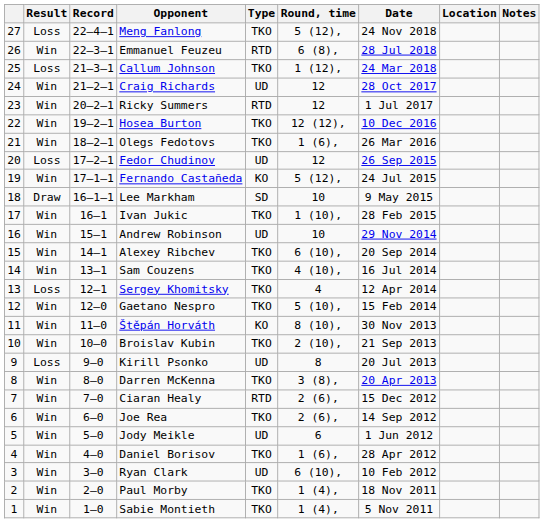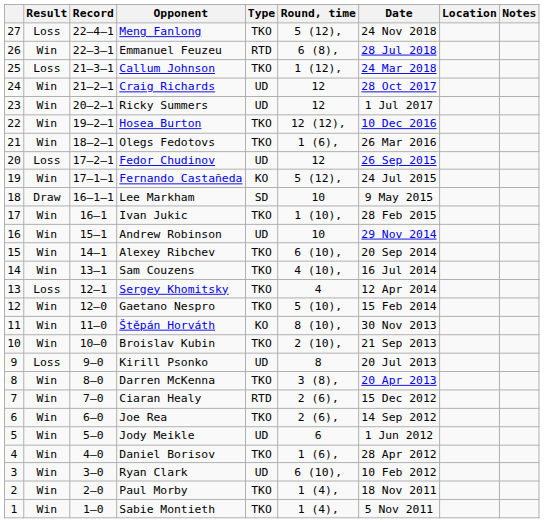 <table class="wikitable" style="text-align:center; font-size:95%">
 <tr>
 <th></th>
 <th>Result</th>
 <th>Record</th>
 <th>Opponent</th>
 <th>Type</th>
 <th>Round, time</th>
 <th>Date</th>
 <th>Location</th>
 <th>Notes</th>
 </tr>
 <tr>
 <td>27</td>
 <td>Loss</td>
 <td>22–4–1</td>
 <td style="text-align:left;"><a href='#'>Meng Fanlong</a></td>
 <td>TKO</td>
 <td>5 (12), </td>
 <td>24 Nov 2018</td>
 <td style="text-align:left;"></td>
 <td style="text-align:left;"></td>
 </tr>
 <tr>
 <td>26</td>
 <td>Win</td>
 <td>22–3–1</td>
 <td style="text-align:left;">Emmanuel Feuzeu</td>
 <td>RTD</td>
 <td>6 (8), </td>
 <td><a href='#'>28 Jul 2018</a></td>
 <td style="text-align:left;"></td>
 <td></td>
 </tr>
 <tr>
 <td>25</td>
 <td>Loss</td>
 <td>21–3–1</td>
 <td style="text-align:left;"><a href='#'>Callum Johnson</a></td>
 <td>TKO</td>
 <td>1 (12), </td>
 <td><a href='#'>24 Mar 2018</a></td>
 <td style="text-align:left;"></td>
 <td style="text-align:left;"></td>
 </tr>
 <tr>
 <td>24</td>
 <td>Win</td>
 <td>21–2–1</td>
 <td style="text-align:left;"><a href='#'>Craig Richards</a></td>
 <td>UD</td>
 <td>12</td>
 <td><a href='#'>28 Oct 2017</a></td>
 <td style="text-align:left;"></td>
 <td style="text-align:left;"></td>
 </tr>
 <tr>
 <td>23</td>
 <td>Win</td>
 <td>20–2–1</td>
 <td style="text-align:left;">Ricky Summers</td>
-<td>RTD</td>
+<td>UD</td>
 <td>12</td>
 <td>1 Jul 2017</td>
 <td style="text-align:left;"></td>
 <td style="text-align:left;"></td>
 </tr>
 <tr>
 <td>22</td>
 <td>Win</td>
 <td>19–2–1</td>
 <td style="text-align:left;"><a href='#'>Hosea Burton</a></td>
 <td>TKO</td>
 <td>12 (12), </td>
 <td><a href='#'>10 Dec 2016</a></td>
 <td style="text-align:left;"></td>
 <td style="text-align:left;"></td>
 </tr>
 <tr>
 <td>21</td>
 <td>Win</td>
 <td>18–2–1</td>
 <td style="text-align:left;">Olegs Fedotovs</td>
 <td>TKO</td>
 <td>1 (6), </td>
 <td>26 Mar 2016</td>
 <td style="text-align:left;"></td>
 <td></td>
 </tr>
 <tr>
 <td>20</td>
 <td>Loss</td>
 <td>17–2–1</td>
 <td style="text-align:left;"><a href='#'>Fedor Chudinov</a></td>
 <td>UD</td>
 <td>12</td>
 <td><a href='#'>26 Sep 2015</a></td>
 <td style="text-align:left;"></td>
 <td style="text-align:left;"></td>
 </tr>
 <tr>
 <td>19</td>
 <td>Win</td>
 <td>17–1–1</td>
 <td style="text-align:left;"><a href='#'>Fernando Castañeda</a></td>
 <td>KO</td>
 <td>5 (12), </td>
 <td>24 Jul 2015</td>
 <td style="text-align:left;"></td>
 <td style="text-align:left;"></td>
 </tr>
 <tr>
 <td>18</td>
 <td>Draw</td>
 <td>16–1–1</td>
 <td style="text-align:left;">Lee Markham</td>
 <td>SD</td>
 <td>10</td>
 <td>9 May 2015</td>
 <td style="text-align:left;"></td>
 <td style="text-align:left;"></td>
 </tr>
 <tr>
 <td>17</td>
 <td>Win</td>
 <td>16–1</td>
 <td style="text-align:left;">Ivan Jukic</td>
 <td>TKO</td>
 <td>1 (10), </td>
 <td>28 Feb 2015</td>
 <td style="text-align:left;"></td>
 <td style="text-align:left;"></td>
 </tr>
 <tr>
 <td>16</td>
 <td>Win</td>
 <td>15–1</td>
 <td style="text-align:left;">Andrew Robinson</td>
 <td>UD</td>
 <td>10</td>
 <td><a href='#'>29 Nov 2014</a></td>
 <td style="text-align:left;"></td>
 <td style="text-align:left;"></td>
 </tr>
 <tr>
 <td>15</td>
 <td>Win</td>
 <td>14–1</td>
 <td style="text-align:left;">Alexey Ribchev</td>
 <td>TKO</td>
 <td>6 (10), </td>
 <td>20 Sep 2014</td>
 <td style="text-align:left;"></td>
 <td></td>
 </tr>
 <tr>
 <td>14</td>
 <td>Win</td>
 <td>13–1</td>
 <td style="text-align:left;">Sam Couzens</td>
 <td>TKO</td>
 <td>4 (10), </td>
 <td>16 Jul 2014</td>
 <td style="text-align:left;"></td>
 <td style="text-align:left;"></td>
 </tr>
 <tr>
 <td>13</td>
 <td>Loss</td>
 <td>12–1</td>
 <td style="text-align:left;"><a href='#'>Sergey Khomitsky</a></td>
 <td>TKO</td>
 <td>4</td>
 <td>12 Apr 2014</td>
 <td style="text-align:left;"></td>
 <td style="text-align:left;"></td>
 </tr>
 <tr>
 <td>12</td>
 <td>Win</td>
 <td>12–0</td>
 <td style="text-align:left;">Gaetano Nespro</td>
 <td>TKO</td>
 <td>5 (10), </td>
 <td>15 Feb 2014</td>
 <td style="text-align:left;"></td>
 <td style="text-align:left;"></td>
 </tr>
 <tr>
 <td>11</td>
 <td>Win</td>
 <td>11–0</td>
 <td style="text-align:left;"><a href='#'>Štěpán Horváth</a></td>
 <td>KO</td>
 <td>8 (10), </td>
 <td>30 Nov 2013</td>
 <td style="text-align:left;"></td>
 <td style="text-align:left;"></td>
 </tr>
 <tr>
 <td>10</td>
 <td>Win</td>
 <td>10–0</td>
 <td style="text-align:left;">Broislav Kubin</td>
 <td>TKO</td>
 <td>2 (10), </td>
 <td>21 Sep 2013</td>
 <td style="text-align:left;"></td>
 <td></td>
 </tr>
 <tr>
 <td>9</td>
 <td>Loss</td>
 <td>9–0</td>
 <td style="text-align:left;">Kirill Psonko</td>
 <td>UD</td>
 <td>8</td>
 <td>20 Jul 2013</td>
 <td style="text-align:left;"></td>
 <td></td>
 </tr>
 <tr>
 <td>8</td>
 <td>Win</td>
 <td>8–0</td>
 <td style="text-align:left;">Darren McKenna</td>
 <td>TKO</td>
 <td>3 (8), </td>
 <td><a href='#'>20 Apr 2013</a></td>
 <td style="text-align:left;"></td>
 <td></td>
 </tr>
 <tr>
 <td>7</td>
 <td>Win</td>
 <td>7–0</td>
 <td style="text-align:left;">Ciaran Healy</td>
 <td>RTD</td>
 <td>2 (6), </td>
 <td>15 Dec 2012</td>
 <td style="text-align:left;"></td>
 <td></td>
 </tr>
 <tr>
 <td>6</td>
 <td>Win</td>
 <td>6–0</td>
 <td style="text-align:left;">Joe Rea</td>
 <td>TKO</td>
 <td>2 (6), </td>
 <td>14 Sep 2012</td>
 <td style="text-align:left;"></td>
 <td></td>
 </tr>
 <tr>
 <td>5</td>
 <td>Win</td>
 <td>5–0</td>
 <td style="text-align:left;">Jody Meikle</td>
 <td>UD</td>
 <td>6</td>
 <td>1 Jun 2012</td>
 <td style="text-align:left;"></td>
 <td></td>
 </tr>
 <tr>
 <td>4</td>
 <td>Win</td>
 <td>4–0</td>
 <td style="text-align:left;">Daniel Borisov</td>
 <td>TKO</td>
 <td>1 (6), </td>
 <td>28 Apr 2012</td>
 <td style="text-align:left;"></td>
 <td></td>
 </tr>
 <tr>
 <td>3</td>
 <td>Win</td>
 <td>3–0</td>
 <td style="text-align:left;">Ryan Clark</td>
 <td>UD</td>
 <td>6 (10), </td>
 <td>10 Feb 2012</td>
 <td style="text-align:left;"></td>
 <td></td>
 </tr>
 <tr>
 <td>2</td>
 <td>Win</td>
 <td>2–0</td>
 <td style="text-align:left;">Paul Morby</td>
 <td>TKO</td>
 <td>1 (4), </td>
 <td>18 Nov 2011</td>
 <td style="text-align:left;"></td>
 <td></td>
 </tr>
 <tr>
 <td>1</td>
 <td>Win</td>
 <td>1–0</td>
 <td style="text-align:left;">Sabie Montieth</td>
 <td>TKO</td>
 <td>1 (4), </td>
 <td>5 Nov 2011</td>
 <td style="text-align:left;"></td>
 <td></td>
 </tr>
 </table>
